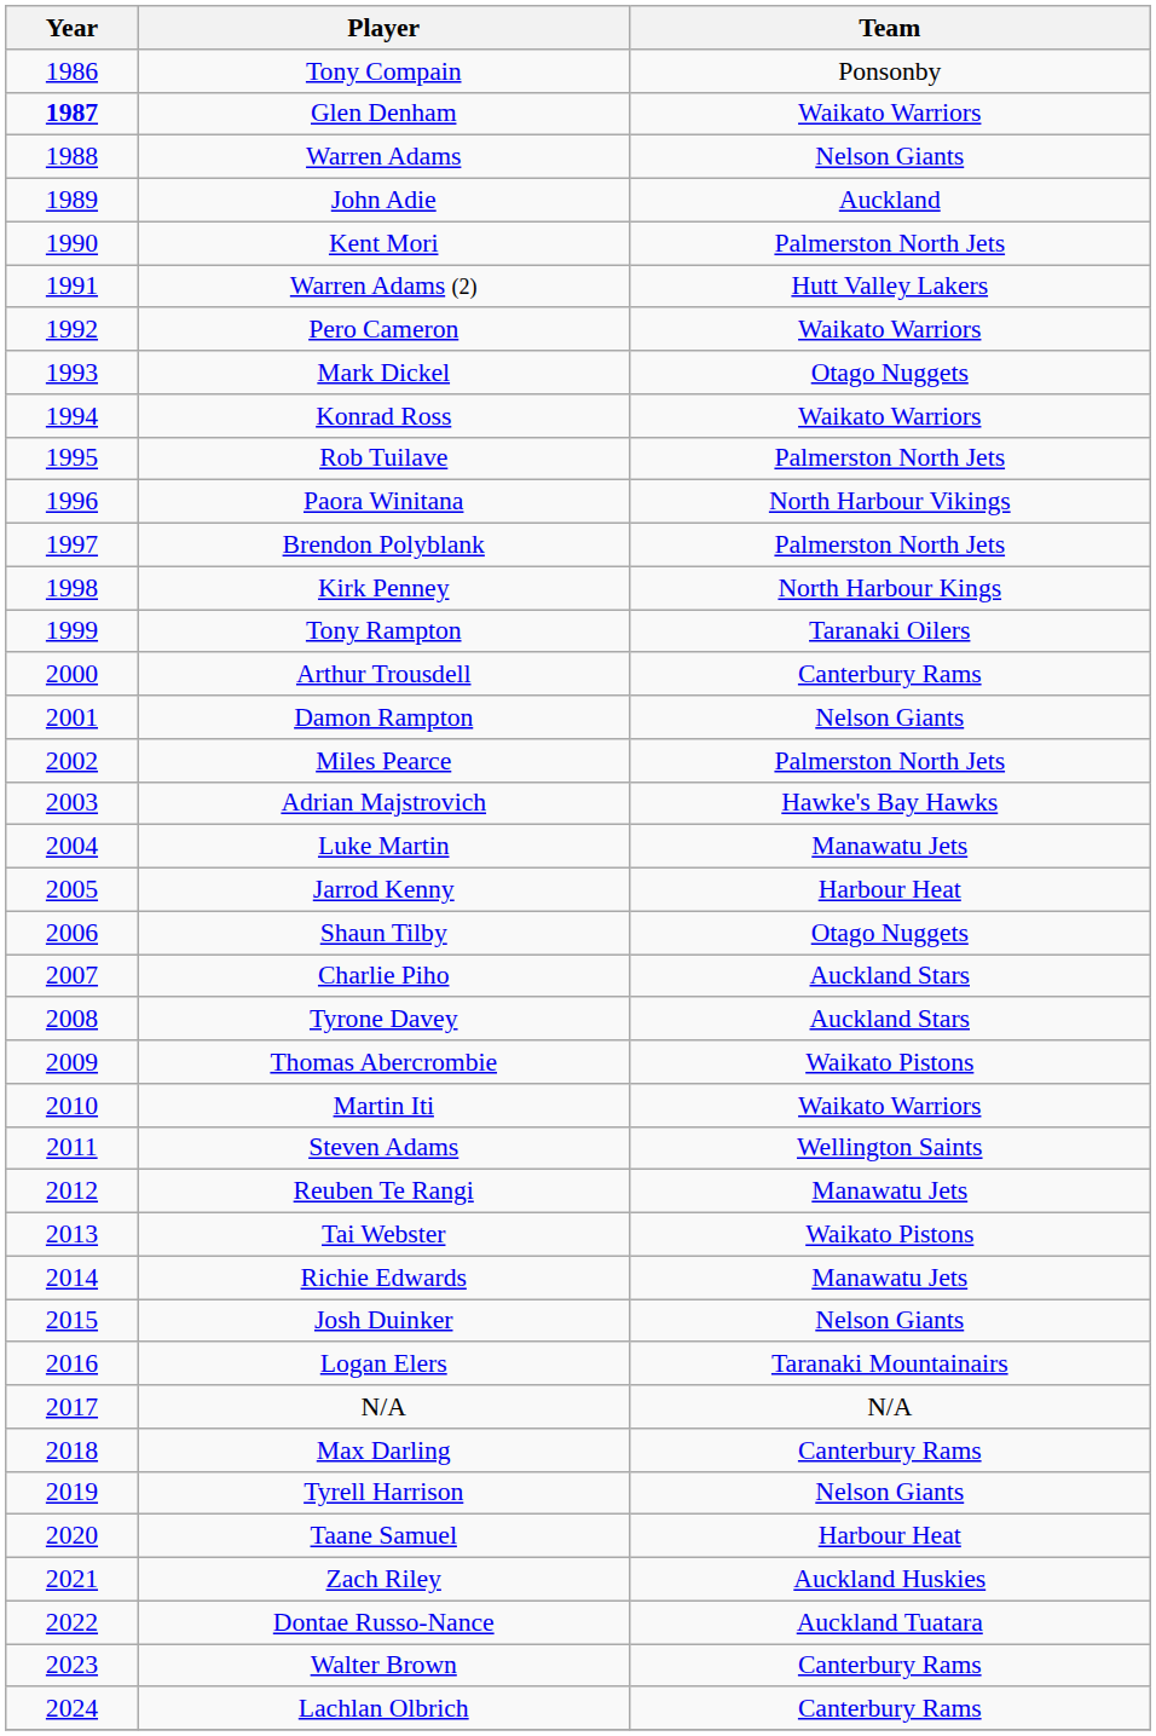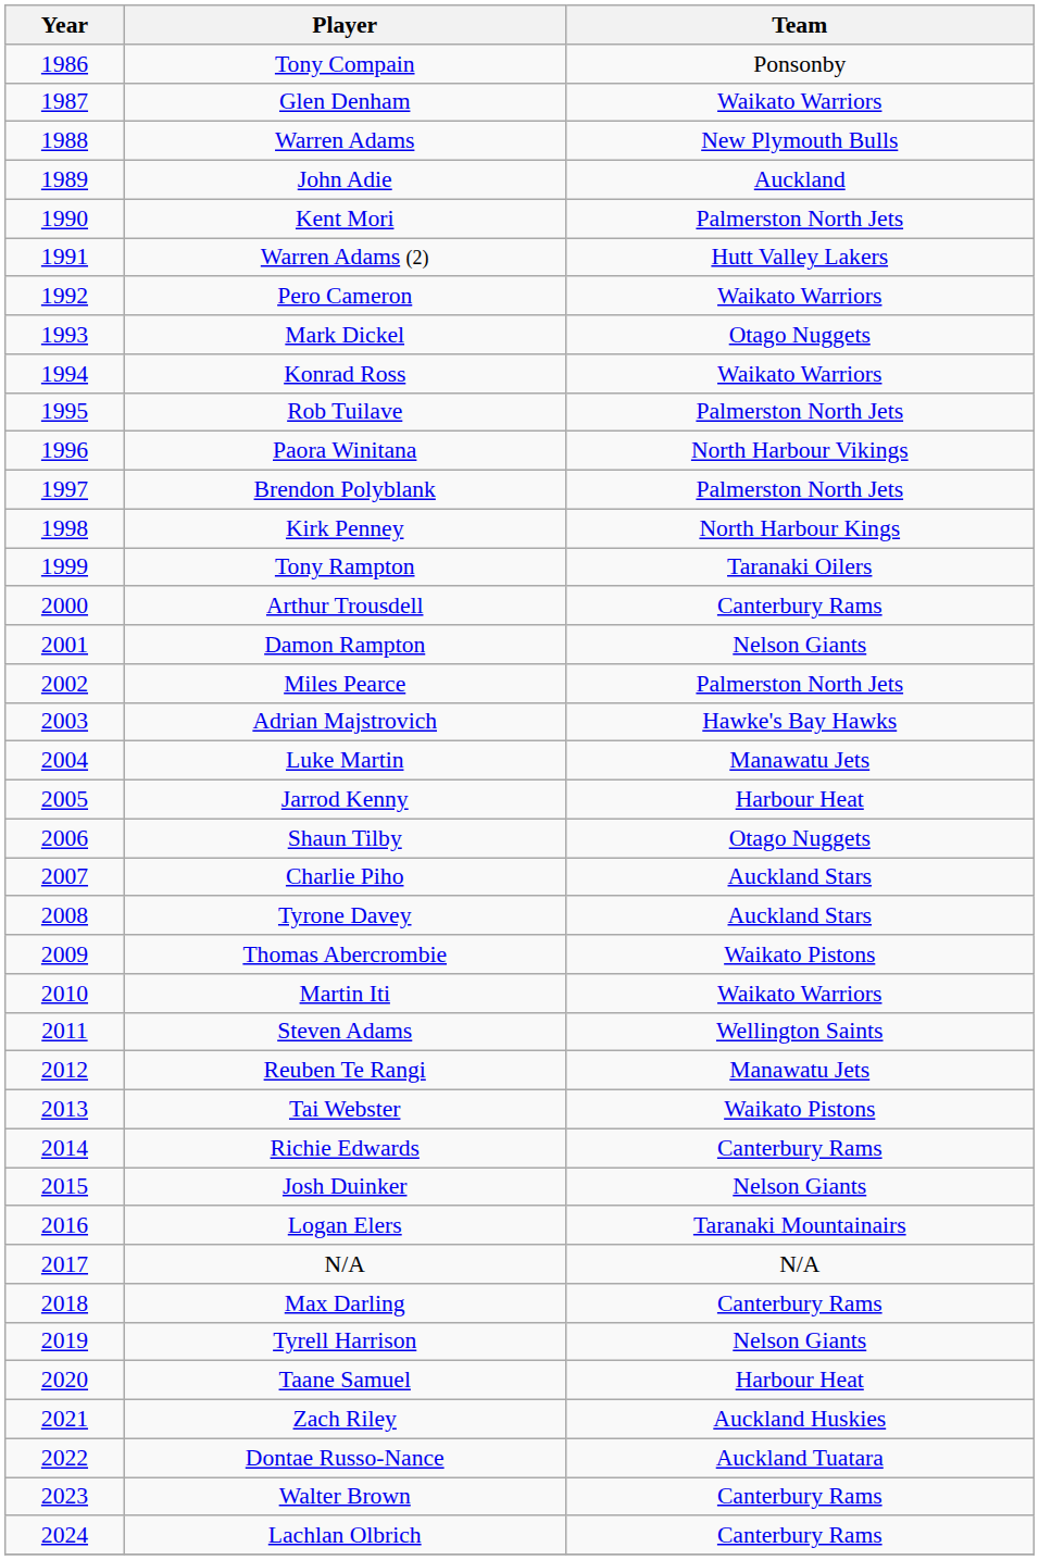 <table class="wikitable" style="width: 50%; text-align:center; font-size:90%">
 <tr>
 <th>Year</th>
 <th>Player</th>
 <th>Team</th>
 </tr>
 <tr>
 <td><a href='#'>1986</a></td>
 <td><a href='#'>Tony Compain</a></td>
 <td>Ponsonby</td>
 </tr>
 <tr>
-<td><strong><a href='#'>1987</a></strong></td>
+<td><a href='#'>1987</a></td>
 <td><a href='#'>Glen Denham</a></td>
 <td><a href='#'>Waikato Warriors</a></td>
 </tr>
 <tr>
 <td><a href='#'>1988</a></td>
 <td><a href='#'>Warren Adams</a></td>
-<td><a href='#'>Nelson Giants</a></td>
+<td><a href='#'>New Plymouth Bulls</a></td>
 </tr>
 <tr>
 <td><a href='#'>1989</a></td>
 <td><a href='#'>John Adie</a></td>
 <td><a href='#'>Auckland</a></td>
 </tr>
 <tr>
 <td><a href='#'>1990</a></td>
 <td><a href='#'>Kent Mori</a></td>
 <td><a href='#'>Palmerston North Jets</a></td>
 </tr>
 <tr>
 <td><a href='#'>1991</a></td>
 <td><a href='#'>Warren Adams</a> <small>(2)</small></td>
 <td><a href='#'>Hutt Valley Lakers</a></td>
 </tr>
 <tr>
 <td><a href='#'>1992</a></td>
 <td><a href='#'>Pero Cameron</a></td>
 <td><a href='#'>Waikato Warriors</a></td>
 </tr>
 <tr>
 <td><a href='#'>1993</a></td>
 <td><a href='#'>Mark Dickel</a></td>
 <td><a href='#'>Otago Nuggets</a></td>
 </tr>
 <tr>
 <td><a href='#'>1994</a></td>
 <td><a href='#'>Konrad Ross</a></td>
 <td><a href='#'>Waikato Warriors</a></td>
 </tr>
 <tr>
 <td><a href='#'>1995</a></td>
 <td><a href='#'>Rob Tuilave</a></td>
 <td><a href='#'>Palmerston North Jets</a></td>
 </tr>
 <tr>
 <td><a href='#'>1996</a></td>
 <td><a href='#'>Paora Winitana</a></td>
 <td><a href='#'>North Harbour Vikings</a></td>
 </tr>
 <tr>
 <td><a href='#'>1997</a></td>
 <td><a href='#'>Brendon Polyblank</a></td>
 <td><a href='#'>Palmerston North Jets</a></td>
 </tr>
 <tr>
 <td><a href='#'>1998</a></td>
 <td><a href='#'>Kirk Penney</a></td>
 <td><a href='#'>North Harbour Kings</a></td>
 </tr>
 <tr>
 <td><a href='#'>1999</a></td>
 <td><a href='#'>Tony Rampton</a></td>
 <td><a href='#'>Taranaki Oilers</a></td>
 </tr>
 <tr>
 <td><a href='#'>2000</a></td>
 <td><a href='#'>Arthur Trousdell</a></td>
 <td><a href='#'>Canterbury Rams</a></td>
 </tr>
 <tr>
 <td><a href='#'>2001</a></td>
 <td><a href='#'>Damon Rampton</a></td>
 <td><a href='#'>Nelson Giants</a></td>
 </tr>
 <tr>
 <td><a href='#'>2002</a></td>
 <td><a href='#'>Miles Pearce</a></td>
 <td><a href='#'>Palmerston North Jets</a></td>
 </tr>
 <tr>
 <td><a href='#'>2003</a></td>
 <td><a href='#'>Adrian Majstrovich</a></td>
 <td><a href='#'>Hawke's Bay Hawks</a></td>
 </tr>
 <tr>
 <td><a href='#'>2004</a></td>
 <td><a href='#'>Luke Martin</a></td>
 <td><a href='#'>Manawatu Jets</a></td>
 </tr>
 <tr>
 <td><a href='#'>2005</a></td>
 <td><a href='#'>Jarrod Kenny</a></td>
 <td><a href='#'>Harbour Heat</a></td>
 </tr>
 <tr>
 <td><a href='#'>2006</a></td>
 <td><a href='#'>Shaun Tilby</a></td>
 <td><a href='#'>Otago Nuggets</a></td>
 </tr>
 <tr>
 <td><a href='#'>2007</a></td>
 <td><a href='#'>Charlie Piho</a></td>
 <td><a href='#'>Auckland Stars</a></td>
 </tr>
 <tr>
 <td><a href='#'>2008</a></td>
 <td><a href='#'>Tyrone Davey</a></td>
 <td><a href='#'>Auckland Stars</a></td>
 </tr>
 <tr>
 <td><a href='#'>2009</a></td>
 <td><a href='#'>Thomas Abercrombie</a></td>
 <td><a href='#'>Waikato Pistons</a></td>
 </tr>
 <tr>
 <td><a href='#'>2010</a></td>
 <td><a href='#'>Martin Iti</a></td>
 <td><a href='#'>Waikato Warriors</a></td>
 </tr>
 <tr>
 <td><a href='#'>2011</a></td>
 <td><a href='#'>Steven Adams</a></td>
 <td><a href='#'>Wellington Saints</a></td>
 </tr>
 <tr>
 <td><a href='#'>2012</a></td>
 <td><a href='#'>Reuben Te Rangi</a></td>
 <td><a href='#'>Manawatu Jets</a></td>
 </tr>
 <tr>
 <td><a href='#'>2013</a></td>
 <td><a href='#'>Tai Webster</a></td>
 <td><a href='#'>Waikato Pistons</a></td>
 </tr>
 <tr>
 <td><a href='#'>2014</a></td>
 <td><a href='#'>Richie Edwards</a></td>
-<td><a href='#'>Manawatu Jets</a></td>
+<td><a href='#'>Canterbury Rams</a></td>
 </tr>
 <tr>
 <td><a href='#'>2015</a></td>
 <td><a href='#'>Josh Duinker</a></td>
 <td><a href='#'>Nelson Giants</a></td>
 </tr>
 <tr>
 <td><a href='#'>2016</a></td>
 <td><a href='#'>Logan Elers</a></td>
 <td><a href='#'>Taranaki Mountainairs</a></td>
 </tr>
 <tr>
 <td><a href='#'>2017</a></td>
 <td>N/A</td>
 <td>N/A</td>
 </tr>
 <tr>
 <td><a href='#'>2018</a></td>
 <td><a href='#'>Max Darling</a></td>
 <td><a href='#'>Canterbury Rams</a></td>
 </tr>
 <tr>
 <td><a href='#'>2019</a></td>
 <td><a href='#'>Tyrell Harrison</a></td>
 <td><a href='#'>Nelson Giants</a></td>
 </tr>
 <tr>
 <td><a href='#'>2020</a></td>
 <td><a href='#'>Taane Samuel</a></td>
 <td><a href='#'>Harbour Heat</a></td>
 </tr>
 <tr>
 <td><a href='#'>2021</a></td>
 <td><a href='#'>Zach Riley</a></td>
 <td><a href='#'>Auckland Huskies</a></td>
 </tr>
 <tr>
 <td><a href='#'>2022</a></td>
 <td><a href='#'>Dontae Russo-Nance</a></td>
 <td><a href='#'>Auckland Tuatara</a></td>
 </tr>
 <tr>
 <td><a href='#'>2023</a></td>
 <td><a href='#'>Walter Brown</a></td>
 <td><a href='#'>Canterbury Rams</a></td>
 </tr>
 <tr>
 <td><a href='#'>2024</a></td>
 <td><a href='#'>Lachlan Olbrich</a></td>
 <td><a href='#'>Canterbury Rams</a></td>
 </tr>
 <tr>
 </tr>
 </table>
